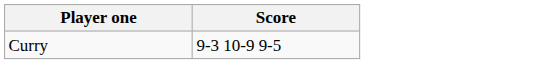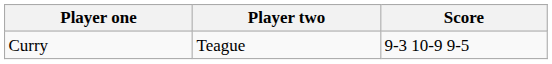 <table class="wikitable">
 <tr>
 <th width=170>Player one</th>
+<th width=170>Player two</th>
 <th width=150>Score</th>
 </tr>
 <tr>
 <td> Curry</td>
+<td> Teague</td>
 <td>9-3 10-9 9-5</td>
 </tr>
 </table>
